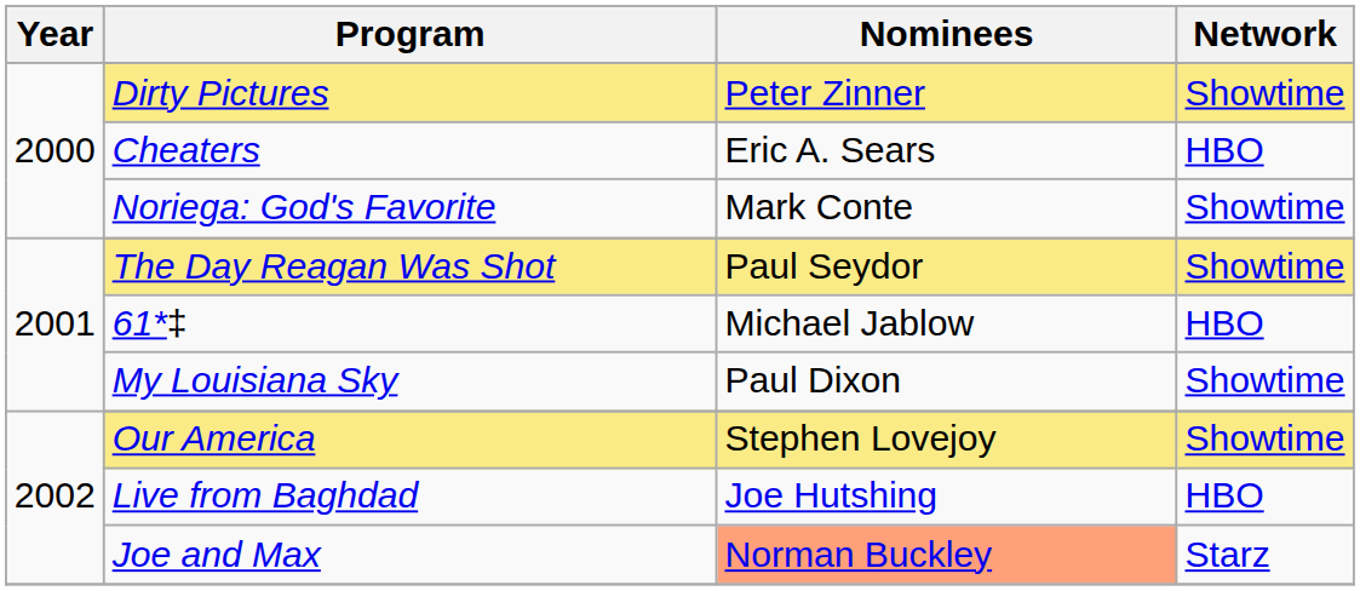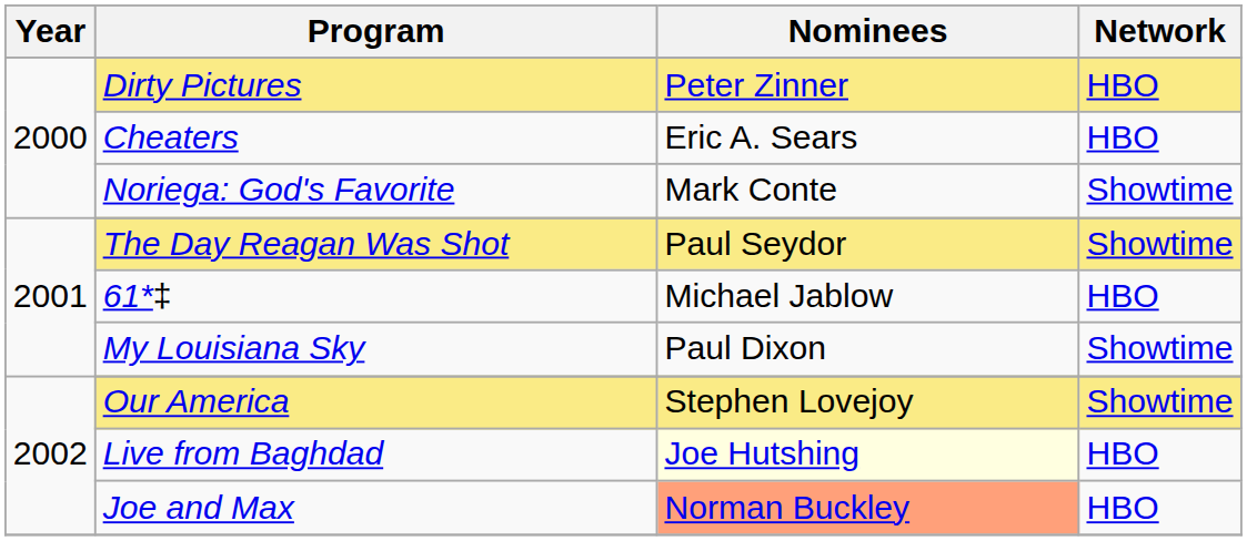 <table class="wikitable" style="width:95%">
 <tr bgcolor="#bebebe">
 <th width="5%">Year</th>
 <th width="55%">Program</th>
 <th width="40%">Nominees</th>
 <th width="5%">Network</th>
 </tr>
 <tr>
 <td rowspan=4 style="text-align:center">2000<br></td>
 </tr>
 <tr style="background:#FAEB86">
 <td><em><a href='#'>Dirty Pictures</a></em></td>
 <td><a href='#'>Peter Zinner</a></td>
-<td><a href='#'>Showtime</a></td>
+<td><a href='#'>HBO</a></td>
 </tr>
 <tr>
 <td><em><a href='#'>Cheaters</a></em></td>
 <td>Eric A. Sears</td>
 <td><a href='#'>HBO</a></td>
 </tr>
 <tr>
 <td><em><a href='#'>Noriega: God's Favorite</a></em></td>
 <td>Mark Conte</td>
 <td><a href='#'>Showtime</a></td>
 </tr>
 <tr>
 <td rowspan=4 style="text-align:center">2001<br></td>
 </tr>
 <tr style="background:#FAEB86">
 <td><em><a href='#'>The Day Reagan Was Shot</a></em></td>
 <td>Paul Seydor</td>
 <td><a href='#'>Showtime</a></td>
 </tr>
 <tr>
 <td><em><a href='#'>61*</a></em>‡</td>
 <td>Michael Jablow</td>
 <td><a href='#'>HBO</a></td>
 </tr>
 <tr>
 <td><em><a href='#'>My Louisiana Sky</a></em></td>
 <td>Paul Dixon</td>
 <td><a href='#'>Showtime</a></td>
 </tr>
 <tr>
 <td rowspan=4 style="text-align:center">2002<br></td>
 </tr>
 <tr style="background:#FAEB86">
 <td><em><a href='#'>Our America</a></em></td>
 <td>Stephen Lovejoy</td>
 <td><a href='#'>Showtime</a></td>
 </tr>
 <tr>
 <td><em><a href='#'>Live from Baghdad</a></em></td>
-<td><a href='#'>Joe Hutshing</a></td>
+<td style="background: lightyellow;"><a href='#'>Joe Hutshing</a></td>
 <td><a href='#'>HBO</a></td>
 </tr>
 <tr>
 <td><em><a href='#'>Joe and Max</a></em></td>
 <td style="background: lightsalmon;"><a href='#'>Norman Buckley</a></td>
-<td><a href='#'>Starz</a></td>
+<td><a href='#'>HBO</a></td>
 </tr>
 <tr>
 </tr>
 </table>
